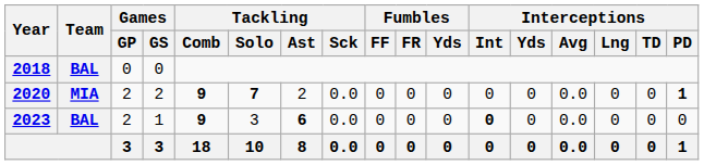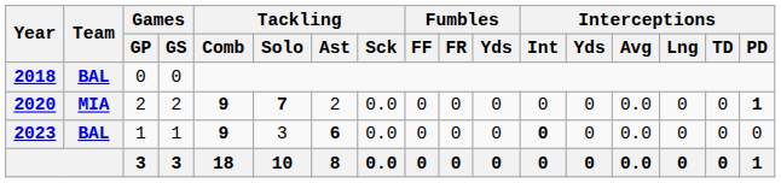 <table class="wikitable"  style="text-align:center; width:45%;">
 <tr>
 <th rowspan="2">Year</th>
 <th rowspan="2">Team</th>
 <th colspan="2">Games</th>
 <th colspan="4">Tackling</th>
 <th colspan="3">Fumbles</th>
 <th colspan="6">Interceptions</th>
 </tr>
 <tr>
 <th>GP</th>
 <th>GS</th>
 <th>Comb</th>
 <th>Solo</th>
 <th>Ast</th>
 <th>Sck</th>
 <th>FF</th>
 <th>FR</th>
 <th>Yds</th>
 <th>Int</th>
 <th>Yds</th>
 <th>Avg</th>
 <th>Lng</th>
 <th>TD</th>
 <th>PD</th>
 </tr>
 <tr>
 <th><a href='#'>2018</a></th>
 <th><a href='#'>BAL</a></th>
 <td>0</td>
 <td>0</td>
 <td colspan="18"></td>
 </tr>
 <tr>
 <th><a href='#'>2020</a></th>
 <th><a href='#'>MIA</a></th>
 <td>2</td>
 <td>2</td>
 <td><strong>9</strong></td>
 <td><strong>7</strong></td>
 <td>2</td>
 <td>0.0</td>
 <td>0</td>
 <td>0</td>
 <td>0</td>
 <td>0</td>
 <td>0</td>
 <td>0.0</td>
 <td>0</td>
 <td>0</td>
 <td><strong>1</strong></td>
 </tr>
 <tr>
 <th><a href='#'>2023</a></th>
 <th><a href='#'>BAL</a></th>
-<td>2</td>
+<td>1</td>
 <td>1</td>
 <td><strong>9</strong></td>
 <td>3</td>
 <td><strong>6</strong></td>
 <td>0.0</td>
 <td>0</td>
 <td>0</td>
 <td>0</td>
 <td><strong>0</strong></td>
 <td>0</td>
 <td>0.0</td>
 <td>0</td>
 <td>0</td>
 <td>0</td>
 </tr>
 <tr>
 <th colspan="2"></th>
 <th>3</th>
 <th>3</th>
 <th>18</th>
 <th>10</th>
 <th>8</th>
 <th>0.0</th>
 <th>0</th>
 <th>0</th>
 <th>0</th>
 <th>0</th>
 <th>0</th>
 <th>0.0</th>
 <th>0</th>
 <th>0</th>
 <th>1</th>
 </tr>
 </table>
